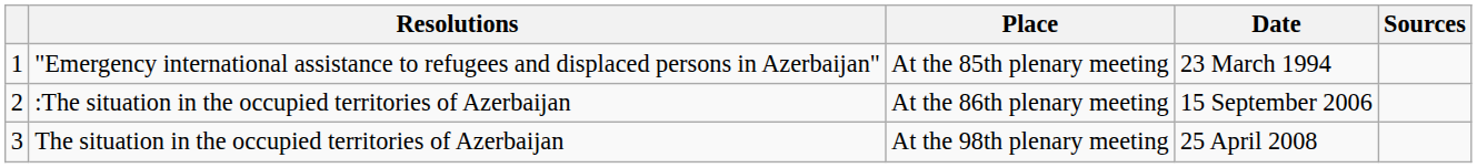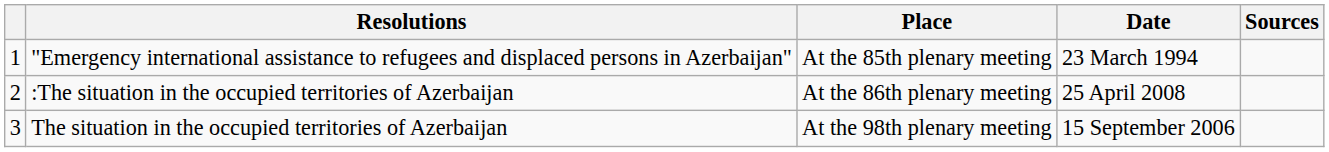 <table class="wikitable">
 <tr>
 <th></th>
 <th>Resolutions</th>
 <th>Place</th>
 <th>Date</th>
 <th>Sources</th>
 </tr>
 <tr>
 <td>1</td>
 <td>"Emergency international assistance to refugees and displaced persons in Azerbaijan"</td>
 <td>At the 85th plenary meeting</td>
 <td>23 March 1994</td>
 <td></td>
 </tr>
 <tr>
 <td>2</td>
 <td>:The situation in the occupied territories of Azerbaijan</td>
 <td>At the 86th plenary meeting</td>
-<td>15 September 2006</td>
+<td>25 April 2008</td>
 <td></td>
 </tr>
 <tr>
 <td>3</td>
 <td>The situation in the occupied territories of Azerbaijan</td>
 <td>At the 98th plenary meeting</td>
-<td>25 April 2008</td>
+<td>15 September 2006</td>
 <td></td>
 </tr>
 </table>
